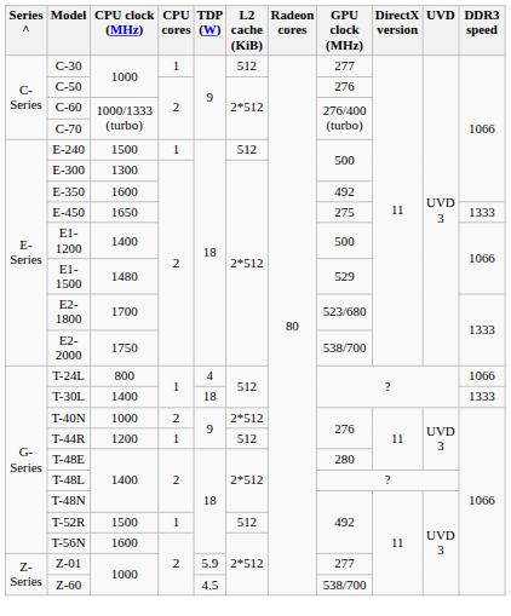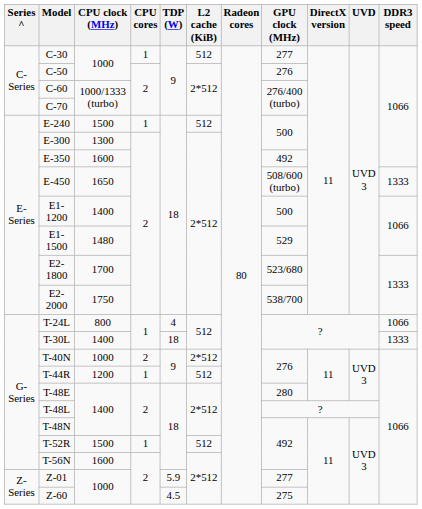 <table class="wikitable sortable" style="text-align: center">
 <tr valign="top">
 <th>Series ^</th>
 <th>Model</th>
 <th>CPU clock<br>(<a href='#'>MHz</a>)</th>
 <th>CPU<br>cores</th>
 <th>TDP<br>(<a href='#'>W</a>)</th>
 <th>L2 cache<br>(KiB)</th>
 <th>Radeon<br>cores</th>
 <th>GPU clock<br>(MHz)</th>
 <th>DirectX<br>version</th>
 <th>UVD</th>
 <th>DDR3 speed</th>
 </tr>
 <tr>
 <td rowspan="4">C-Series</td>
 <td>C-30</td>
 <td rowspan="2">1000</td>
 <td>1</td>
 <td rowspan="4">9</td>
 <td>512</td>
 <td rowspan="23">80</td>
 <td>277</td>
 <td rowspan="12">11</td>
 <td rowspan="12">UVD 3</td>
 <td rowspan="7">1066</td>
 </tr>
 <tr>
 <td>C-50</td>
 <td rowspan="3">2</td>
 <td rowspan="3">2*512</td>
 <td>276</td>
 </tr>
 <tr>
 <td>C-60</td>
 <td rowspan="2">1000/1333 (turbo)</td>
 <td rowspan="2">276/400 (turbo)</td>
 </tr>
 <tr>
 <td>C-70</td>
 </tr>
 <tr>
 <td rowspan="8">E-Series</td>
 <td>E-240</td>
 <td>1500</td>
 <td>1</td>
 <td rowspan="8">18</td>
 <td>512</td>
 <td rowspan="2">500</td>
 </tr>
 <tr>
 <td>E-300</td>
 <td>1300</td>
 <td rowspan="7">2</td>
 <td rowspan="7">2*512</td>
 </tr>
 <tr>
 <td>E-350</td>
 <td>1600</td>
 <td>492</td>
 </tr>
 <tr>
 <td>E-450</td>
 <td>1650</td>
-<td>275</td>
+<td>508/600 (turbo)</td>
 <td>1333</td>
 </tr>
 <tr>
 <td>E1-1200</td>
 <td>1400</td>
 <td>500</td>
 <td rowspan="2">1066</td>
 </tr>
 <tr>
 <td>E1-1500</td>
 <td>1480</td>
 <td>529</td>
 </tr>
 <tr>
 <td>E2-1800</td>
 <td>1700</td>
 <td>523/680</td>
 <td rowspan="2">1333</td>
 </tr>
 <tr>
 <td>E2-2000</td>
 <td>1750</td>
 <td>538/700</td>
 </tr>
 <tr>
 <td rowspan="9">G-Series</td>
 <td>T-24L</td>
 <td>800</td>
 <td rowspan="2">1</td>
 <td>4</td>
 <td rowspan="2">512</td>
 <td colspan="3" rowspan="2">?</td>
 <td>1066</td>
 </tr>
 <tr>
 <td>T-30L</td>
 <td>1400</td>
 <td>18</td>
 <td>1333</td>
 </tr>
 <tr>
 <td>T-40N</td>
 <td>1000</td>
 <td>2</td>
 <td rowspan="2">9</td>
 <td>2*512</td>
 <td rowspan="2">276</td>
 <td rowspan="3">11</td>
 <td rowspan="3">UVD 3</td>
 <td rowspan="9">1066</td>
 </tr>
 <tr>
 <td>T-44R</td>
 <td>1200</td>
 <td>1</td>
 <td>512</td>
 </tr>
 <tr>
 <td>T-48E</td>
 <td rowspan="3">1400</td>
 <td rowspan="3">2</td>
 <td rowspan="5">18</td>
 <td rowspan="3">2*512</td>
 <td>280</td>
 </tr>
 <tr>
 <td>T-48L</td>
 <td colspan="3">?</td>
 </tr>
 <tr>
 <td>T-48N</td>
 <td rowspan="3">492</td>
 <td rowspan="5">11</td>
 <td rowspan="5">UVD 3</td>
 </tr>
 <tr>
 <td>T-52R</td>
 <td>1500</td>
 <td>1</td>
 <td>512</td>
 </tr>
 <tr>
 <td>T-56N</td>
 <td>1600</td>
 <td rowspan="3">2</td>
 <td rowspan="3">2*512</td>
 </tr>
 <tr>
 <td rowspan="2">Z-Series</td>
 <td>Z-01</td>
 <td rowspan="2">1000</td>
 <td>5.9</td>
 <td>277</td>
 </tr>
 <tr>
 <td>Z-60</td>
 <td>4.5</td>
-<td>538/700</td>
+<td>275</td>
 </tr>
 </table>
